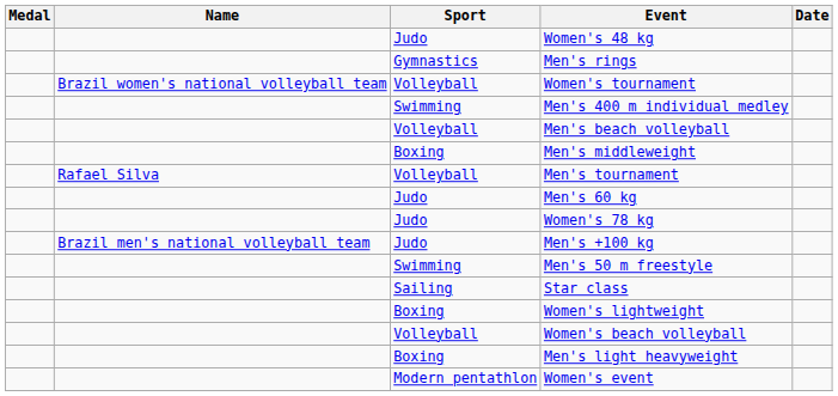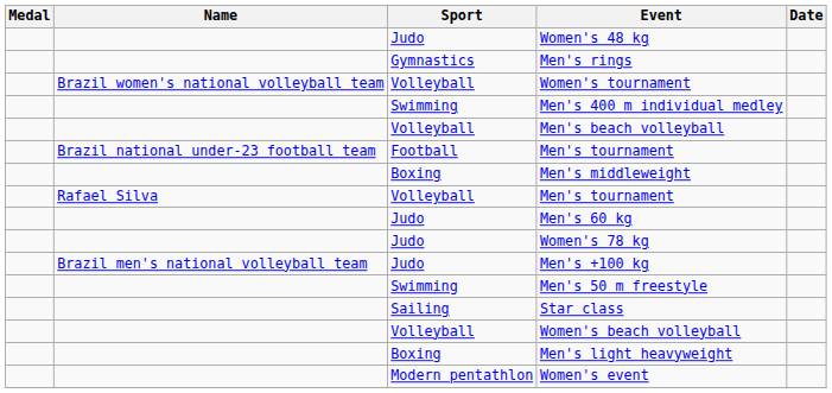 <table class="wikitable sortable" style="font-size: 95%;">
 <tr>
 <th>Medal</th>
 <th>Name</th>
 <th>Sport</th>
 <th>Event</th>
 <th>Date</th>
 </tr>
 <tr>
 <td></td>
 <td></td>
 <td><a href='#'>Judo</a></td>
 <td><a href='#'>Women's 48 kg</a></td>
 <td></td>
 </tr>
 <tr>
 <td></td>
 <td></td>
 <td><a href='#'>Gymnastics</a></td>
 <td><a href='#'>Men's rings</a></td>
 <td></td>
 </tr>
 <tr>
 <td></td>
 <td><a href='#'>Brazil women's national volleyball team</a><br></td>
 <td><a href='#'>Volleyball</a></td>
 <td><a href='#'>Women's tournament</a></td>
 <td></td>
 </tr>
 <tr>
 <td></td>
 <td></td>
 <td><a href='#'>Swimming</a></td>
 <td><a href='#'>Men's 400 m individual medley</a></td>
 <td></td>
 </tr>
 <tr>
 <td></td>
 <td><br></td>
 <td><a href='#'>Volleyball</a></td>
 <td><a href='#'>Men's beach volleyball</a></td>
+<td></td>
+</tr>
+<tr>
+<td></td>
+<td><a href='#'>Brazil national under-23 football team</a><br></td>
+<td><a href='#'>Football</a></td>
+<td><a href='#'>Men's tournament</a></td>
 <td></td>
 </tr>
 <tr>
 <td></td>
 <td></td>
 <td><a href='#'>Boxing</a></td>
 <td><a href='#'>Men's middleweight</a></td>
 <td></td>
 </tr>
 <tr>
 <td></td>
 <td><a href='#'>Rafael Silva</a></td>
 <td><a href='#'>Volleyball</a></td>
 <td><a href='#'>Men's tournament</a></td>
 <td></td>
 </tr>
 <tr>
 <td></td>
 <td></td>
 <td><a href='#'>Judo</a></td>
 <td><a href='#'>Men's 60 kg</a></td>
 <td></td>
 </tr>
 <tr>
 <td></td>
 <td></td>
 <td><a href='#'>Judo</a></td>
 <td><a href='#'>Women's 78 kg</a></td>
 <td></td>
 </tr>
 <tr>
 <td></td>
 <td><a href='#'>Brazil men's national volleyball team</a><br></td>
 <td><a href='#'>Judo</a></td>
 <td><a href='#'>Men's +100 kg</a></td>
 <td></td>
 </tr>
 <tr>
 <td></td>
 <td></td>
 <td><a href='#'>Swimming</a></td>
 <td><a href='#'>Men's 50 m freestyle</a></td>
 <td></td>
 </tr>
 <tr>
 <td></td>
 <td><br></td>
 <td><a href='#'>Sailing</a></td>
 <td><a href='#'>Star class</a></td>
 <td></td>
 </tr>
 <tr>
 <td></td>
-<td></td>
-<td><a href='#'>Boxing</a></td>
-<td><a href='#'>Women's lightweight</a></td>
-<td></td>
-</tr>
-<tr>
-<td></td>
 <td><br></td>
 <td><a href='#'>Volleyball</a></td>
 <td><a href='#'>Women's beach volleyball</a></td>
 <td></td>
 </tr>
 <tr>
 <td></td>
 <td></td>
 <td><a href='#'>Boxing</a></td>
 <td><a href='#'>Men's light heavyweight</a></td>
 <td></td>
 </tr>
 <tr>
 <td></td>
 <td></td>
 <td><a href='#'>Modern pentathlon</a></td>
 <td><a href='#'>Women's event</a></td>
 <td></td>
 </tr>
 <tr>
 </tr>
 </table>
